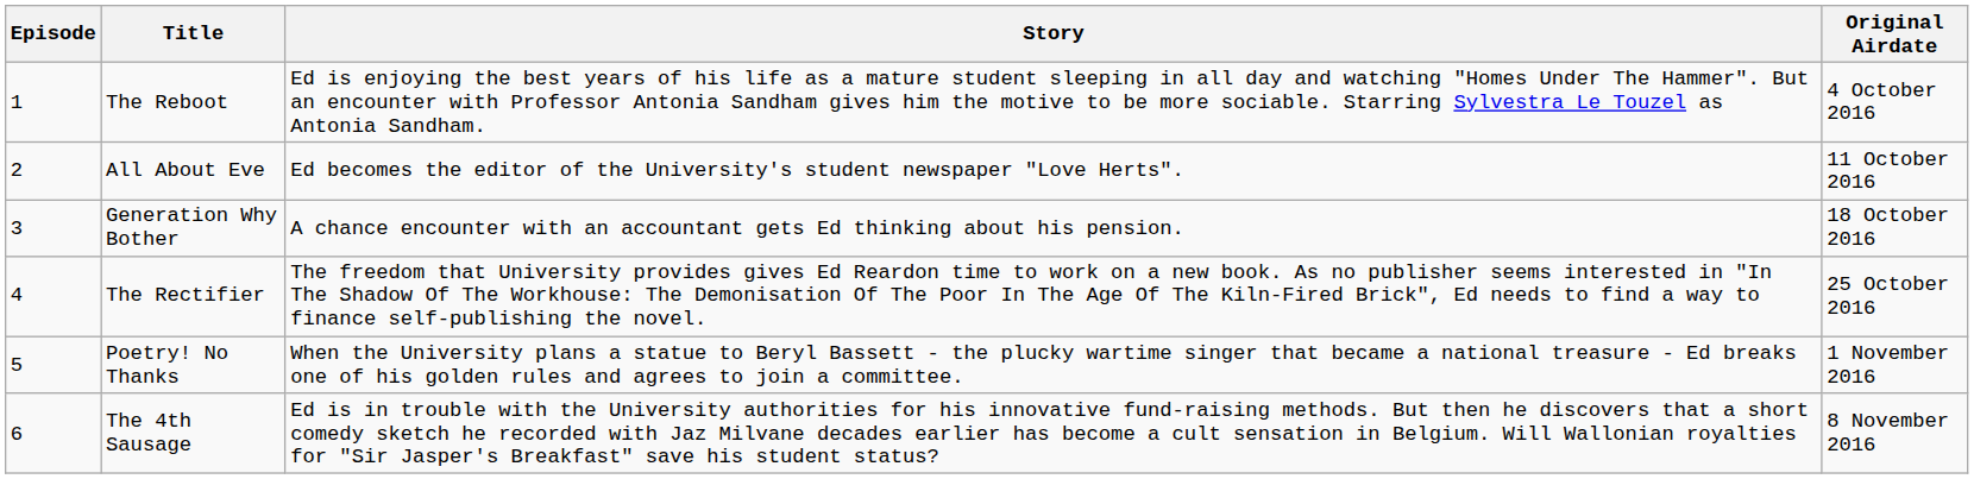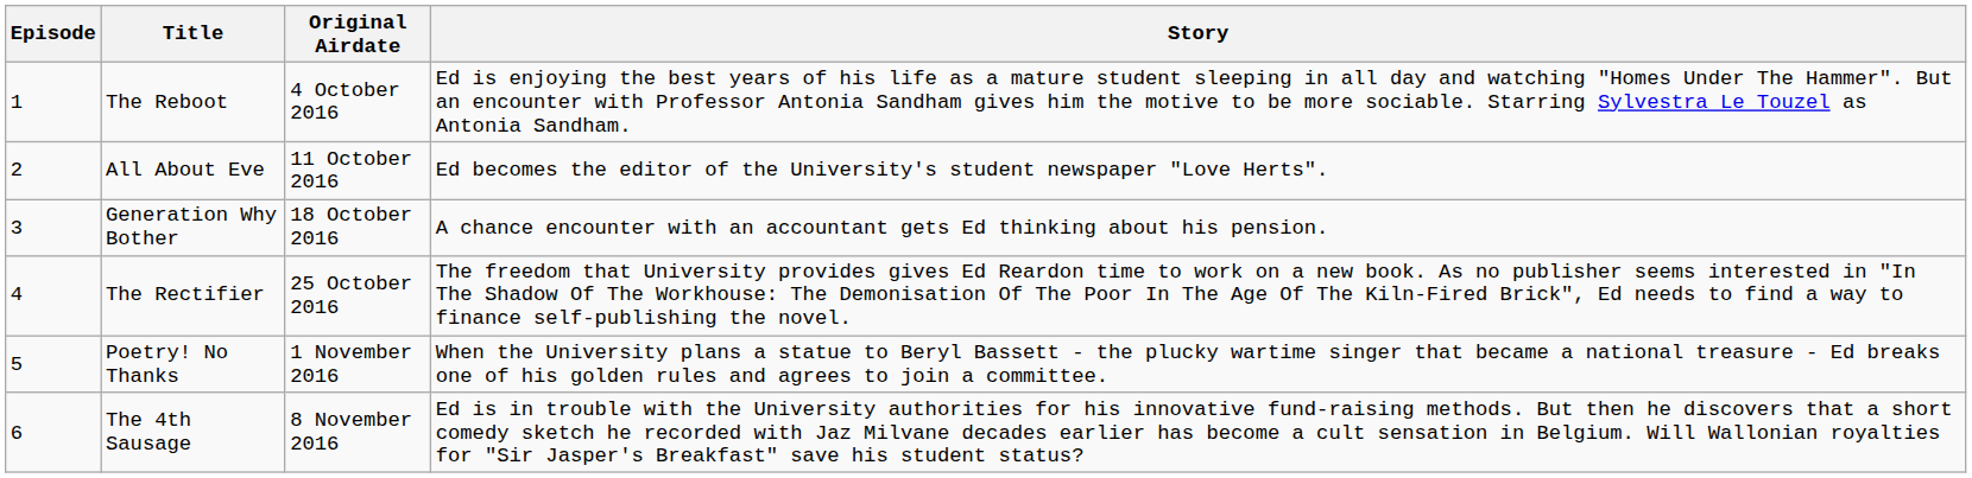 <table class="wikitable">
 <tr>
 <th>Episode</th>
 <th>Title</th>
+<th>Original Airdate</th>
 <th>Story</th>
-<th>Original Airdate</th>
 </tr>
 <tr --->
 <td>1</td>
 <td>The Reboot</td>
+<td>4 October 2016</td>
 <td>Ed is enjoying the best years of his life as a mature student sleeping in all day and watching "Homes Under The Hammer". But an encounter with Professor Antonia Sandham gives him the motive to be more sociable. Starring <a href='#'>Sylvestra Le Touzel</a> as Antonia Sandham.</td>
-<td>4 October 2016</td>
 </tr>
 <tr>
 <td>2</td>
 <td>All About Eve</td>
+<td>11 October 2016</td>
 <td>Ed becomes the editor of the University's student newspaper "Love Herts".</td>
-<td>11 October 2016</td>
 </tr>
 <tr>
 <td>3</td>
 <td>Generation Why Bother</td>
+<td>18 October 2016</td>
 <td>A chance encounter with an accountant gets Ed thinking about his pension.</td>
-<td>18 October 2016</td>
 </tr>
 <tr>
 <td>4</td>
 <td>The Rectifier</td>
+<td>25 October 2016</td>
 <td>The freedom that University provides gives Ed Reardon time to work on a new book. As no publisher seems interested in "In The Shadow Of The Workhouse: The Demonisation Of The Poor In The Age Of The Kiln-Fired Brick", Ed needs to find a way to finance self-publishing the novel.</td>
-<td>25 October 2016</td>
 </tr>
 <tr>
 <td>5</td>
 <td>Poetry! No Thanks</td>
+<td>1 November 2016</td>
 <td>When the University plans a statue to Beryl Bassett - the plucky wartime singer that became a national treasure - Ed breaks one of his golden rules and agrees to join a committee.</td>
-<td>1 November 2016</td>
 </tr>
 <tr>
 <td>6</td>
 <td>The 4th Sausage</td>
+<td>8 November 2016</td>
 <td>Ed is in trouble with the University authorities for his innovative fund-raising methods. But then he discovers that a short comedy sketch he recorded with Jaz Milvane decades earlier has become a cult sensation in Belgium. Will Wallonian royalties for "Sir Jasper's Breakfast" save his student status?</td>
-<td>8 November 2016</td>
 </tr>
 </table>
